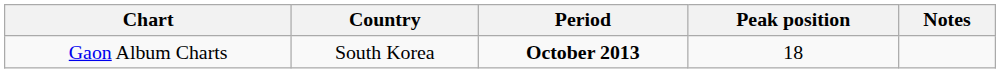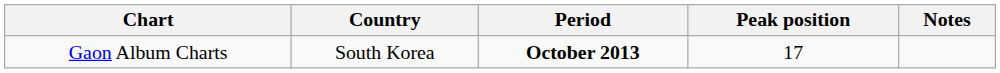 <table class="wikitable" style="text-align:center; width:800px">
 <tr>
 <th>Chart</th>
 <th>Country</th>
 <th>Period</th>
 <th>Peak position</th>
 <th>Notes</th>
 </tr>
 <tr>
 <td><a href='#'>Gaon</a> Album Charts</td>
 <td>South Korea</td>
 <td><strong>October 2013</strong></td>
-<td>18</td>
+<td>17</td>
 <td></td>
 </tr>
 </table>
